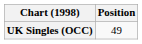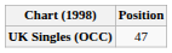 <table class="wikitable plainrowheaders" style="text-align:center">
 <tr>
 <th scope="col">Chart (1998)</th>
 <th scope="col">Position</th>
 </tr>
 <tr>
 <th scope="row">UK Singles (OCC)</th>
-<td>49</td>
+<td>47</td>
 </tr>
 </table>
